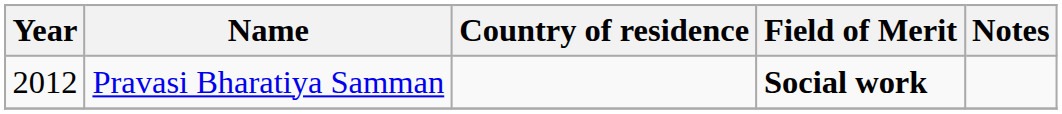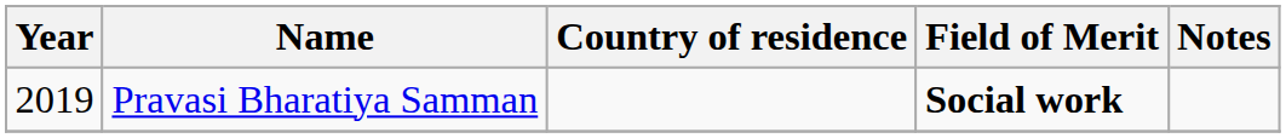 <table class="wikitable sortable">
 <tr>
 <th>Year</th>
 <th>Name</th>
 <th>Country of residence</th>
 <th>Field of Merit</th>
 <th>Notes</th>
 </tr>
 <tr>
-<td>2012</td>
+<td>2019</td>
 <td><a href='#'>Pravasi Bharatiya Samman</a></td>
 <td></td>
 <td><strong>Social work</strong></td>
 <td></td>
 </tr>
 <tr>
 </tr>
 </table>
